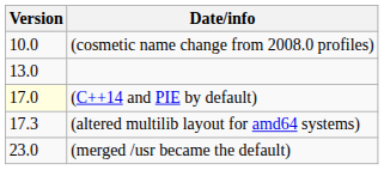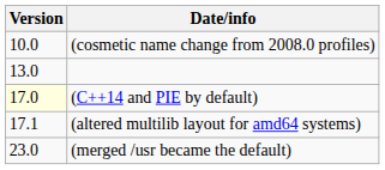 <table class="wikitable sortable">
 <tr>
 <th>Version</th>
 <th>Date/info</th>
 </tr>
 <tr>
 <td>10.0</td>
 <td> (cosmetic name change from 2008.0 profiles)</td>
 </tr>
 <tr>
 <td>13.0</td>
 <td></td>
 </tr>
 <tr>
 <td style="background: lightyellow;">17.0</td>
 <td> (<a href='#'>C++14</a> and <a href='#'>PIE</a> by default)</td>
 </tr>
 <tr>
-<td>17.3</td>
+<td>17.1</td>
 <td> (altered multilib layout for <a href='#'>amd64</a> systems)</td>
 </tr>
 <tr>
 <td>23.0</td>
 <td> (merged /usr became the default)</td>
 </tr>
 </table>
